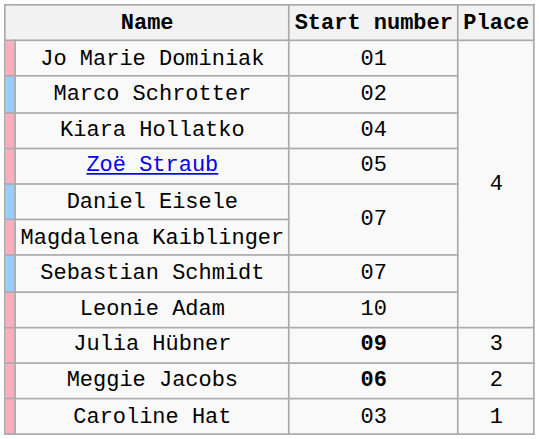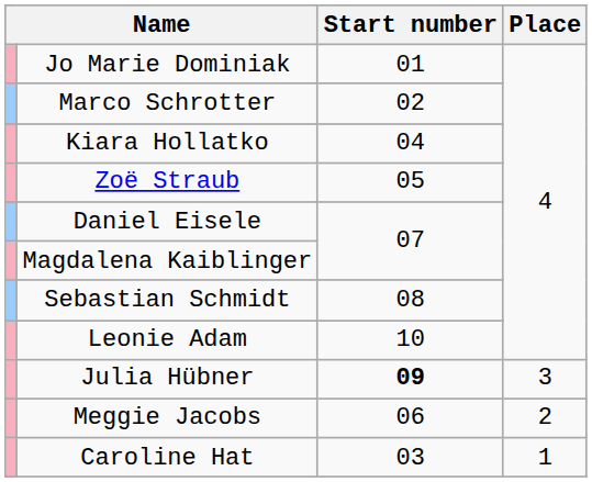 <table class="wikitable sortable" style="text-align:center">
 <tr>
 <th colspan=2>Name</th>
 <th>Start number</th>
 <th>Place</th>
 </tr>
 <tr>
 <td style="background:#faafbe"></td>
 <td>Jo Marie Dominiak</td>
 <td>01</td>
 <td rowspan=8>4</td>
 </tr>
 <tr>
 <td style="background:#9cf;"></td>
 <td>Marco Schrotter</td>
 <td>02</td>
 </tr>
 <tr>
 <td style="background:#faafbe"></td>
 <td>Kiara Hollatko</td>
 <td>04</td>
 </tr>
 <tr>
 <td style="background:#faafbe"></td>
 <td><a href='#'>Zoë Straub</a></td>
 <td>05</td>
 </tr>
 <tr>
 <td style="background:#9cf;"></td>
 <td>Daniel Eisele</td>
 <td rowspan=2>07</td>
 </tr>
 <tr>
 <td style="background:#faafbe"></td>
 <td>Magdalena Kaiblinger</td>
 </tr>
 <tr>
 <td style="background:#9cf;"></td>
 <td>Sebastian Schmidt</td>
-<td>07</td>
+<td>08</td>
 </tr>
 <tr>
 <td style="background:#faafbe"></td>
 <td>Leonie Adam</td>
 <td>10</td>
 </tr>
 <tr>
 <td style="background:#faafbe"></td>
 <td>Julia Hübner</td>
 <td><strong>09</strong></td>
 <td>3</td>
 </tr>
 <tr>
 <td style="background:#faafbe"></td>
 <td>Meggie Jacobs</td>
-<td><strong>06</strong></td>
+<td>06</td>
 <td>2</td>
 </tr>
 <tr>
 <td style="background:#faafbe"></td>
 <td>Caroline Hat</td>
 <td>03</td>
 <td>1</td>
 </tr>
 </table>
